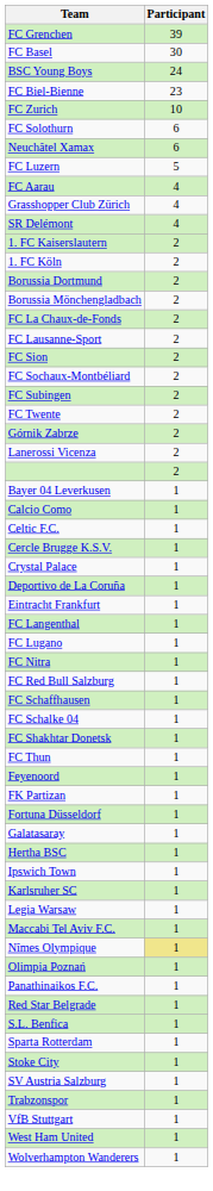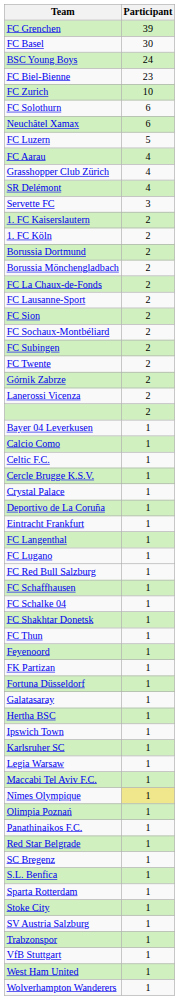 <table class="wikitable sortable">
 <tr>
 <th>Team</th>
 <th>Participant</th>
 </tr>
 <tr bgcolor=D0F0C0>
 <td> <a href='#'>FC Grenchen</a></td>
 <td align=center>39</td>
 </tr>
 <tr>
 <td> <a href='#'>FC Basel</a></td>
 <td align=center>30</td>
 </tr>
 <tr bgcolor=D0F0C0>
 <td> <a href='#'>BSC Young Boys</a></td>
 <td align=center>24</td>
 </tr>
 <tr>
 <td> <a href='#'>FC Biel-Bienne</a></td>
 <td align=center>23</td>
 </tr>
 <tr bgcolor=D0F0C0>
 <td> <a href='#'>FC Zurich</a></td>
 <td align=center>10</td>
 </tr>
 <tr>
 <td> <a href='#'>FC Solothurn</a></td>
 <td align=center>6</td>
 </tr>
 <tr bgcolor=D0F0C0>
 <td> <a href='#'>Neuchâtel Xamax</a></td>
 <td align=center>6</td>
 </tr>
 <tr>
 <td> <a href='#'>FC Luzern</a></td>
 <td align=center>5</td>
 </tr>
 <tr bgcolor=D0F0C0>
 <td> <a href='#'>FC Aarau</a></td>
 <td align=center>4</td>
 </tr>
 <tr>
 <td> <a href='#'>Grasshopper Club Zürich</a></td>
 <td align=center>4</td>
 </tr>
 <tr bgcolor=D0F0C0>
 <td> <a href='#'>SR Delémont</a></td>
 <td align=center>4</td>
+</tr>
+<tr>
+<td> <a href='#'>Servette FC</a></td>
+<td align=center>3</td>
 </tr>
 <tr bgcolor=D0F0C0>
 <td> <a href='#'>1. FC Kaiserslautern</a></td>
 <td align=center>2</td>
 </tr>
 <tr>
 <td> <a href='#'>1. FC Köln</a></td>
 <td align=center>2</td>
 </tr>
 <tr bgcolor=D0F0C0>
 <td> <a href='#'>Borussia Dortmund</a></td>
 <td align=center>2</td>
 </tr>
 <tr>
 <td> <a href='#'>Borussia Mönchengladbach</a></td>
 <td align=center>2</td>
 </tr>
 <tr bgcolor=D0F0C0>
 <td> <a href='#'>FC La Chaux-de-Fonds</a></td>
 <td align=center>2</td>
 </tr>
 <tr>
 <td> <a href='#'>FC Lausanne-Sport</a></td>
 <td align=center>2</td>
 </tr>
 <tr bgcolor=D0F0C0>
 <td> <a href='#'>FC Sion</a></td>
 <td align=center>2</td>
 </tr>
 <tr>
 <td> <a href='#'>FC Sochaux-Montbéliard</a></td>
 <td align=center>2</td>
 </tr>
 <tr bgcolor=D0F0C0>
 <td> <a href='#'>FC Subingen</a></td>
 <td align=center>2</td>
 </tr>
 <tr>
 <td> <a href='#'>FC Twente</a></td>
 <td align=center>2</td>
 </tr>
 <tr bgcolor=D0F0C0>
 <td> <a href='#'>Górnik Zabrze</a></td>
 <td align=center>2</td>
 </tr>
 <tr>
 <td> <a href='#'>Lanerossi Vicenza</a></td>
 <td align=center>2</td>
 </tr>
 <tr bgcolor=D0F0C0>
 <td> </td>
 <td align=center>2</td>
 </tr>
 <tr>
 <td> <a href='#'>Bayer 04 Leverkusen</a></td>
 <td align=center>1</td>
 </tr>
 <tr bgcolor=D0F0C0>
 <td> <a href='#'>Calcio Como</a></td>
 <td align=center>1</td>
 </tr>
 <tr>
 <td> <a href='#'>Celtic F.C.</a></td>
 <td align=center>1</td>
 </tr>
 <tr bgcolor=D0F0C0>
 <td> <a href='#'>Cercle Brugge K.S.V.</a></td>
 <td align=center>1</td>
 </tr>
 <tr>
 <td> <a href='#'>Crystal Palace</a></td>
 <td align=center>1</td>
 </tr>
 <tr bgcolor=D0F0C0>
 <td> <a href='#'>Deportivo de La Coruña</a></td>
 <td align=center>1</td>
 </tr>
 <tr>
 <td> <a href='#'>Eintracht Frankfurt</a></td>
 <td align=center>1</td>
 </tr>
 <tr bgcolor=D0F0C0>
 <td> <a href='#'>FC Langenthal</a></td>
 <td align=center>1</td>
 </tr>
 <tr>
 <td> <a href='#'>FC Lugano</a></td>
 <td align=center>1</td>
 </tr>
-<tr bgcolor=D0F0C0>
-<td> <a href='#'>FC Nitra</a></td>
-<td align=center>1</td>
-</tr>
 <tr>
 <td> <a href='#'>FC Red Bull Salzburg</a></td>
 <td align=center>1</td>
 </tr>
 <tr bgcolor=D0F0C0>
 <td> <a href='#'>FC Schaffhausen</a></td>
 <td align=center>1</td>
 </tr>
 <tr>
 <td> <a href='#'>FC Schalke 04</a></td>
 <td align=center>1</td>
 </tr>
 <tr bgcolor=D0F0C0>
 <td> <a href='#'>FC Shakhtar Donetsk</a></td>
 <td align=center>1</td>
 </tr>
 <tr>
 <td> <a href='#'>FC Thun</a></td>
 <td align=center>1</td>
 </tr>
 <tr bgcolor=D0F0C0>
 <td> <a href='#'>Feyenoord</a></td>
 <td align=center>1</td>
 </tr>
 <tr>
 <td> <a href='#'>FK Partizan</a></td>
 <td align=center>1</td>
 </tr>
 <tr bgcolor=D0F0C0>
 <td> <a href='#'>Fortuna Düsseldorf</a></td>
 <td align=center>1</td>
 </tr>
 <tr>
 <td> <a href='#'>Galatasaray</a></td>
 <td align=center>1</td>
 </tr>
 <tr bgcolor=D0F0C0>
 <td> <a href='#'>Hertha BSC</a></td>
 <td align=center>1</td>
 </tr>
 <tr>
 <td> <a href='#'>Ipswich Town</a></td>
 <td align=center>1</td>
 </tr>
 <tr bgcolor=D0F0C0>
 <td> <a href='#'>Karlsruher SC</a></td>
 <td align=center>1</td>
 </tr>
 <tr>
 <td> <a href='#'>Legia Warsaw</a></td>
 <td align=center>1</td>
 </tr>
 <tr bgcolor=D0F0C0>
 <td> <a href='#'>Maccabi Tel Aviv F.C.</a></td>
 <td align=center>1</td>
 </tr>
 <tr>
 <td> <a href='#'>Nîmes Olympique</a></td>
 <td align=center style="background: khaki;">1</td>
 </tr>
 <tr bgcolor=D0F0C0>
 <td> <a href='#'>Olimpia Poznań</a></td>
 <td align=center>1</td>
 </tr>
 <tr>
 <td> <a href='#'>Panathinaikos F.C.</a></td>
 <td align=center>1</td>
 </tr>
 <tr bgcolor=D0F0C0>
 <td> <a href='#'>Red Star Belgrade</a></td>
 <td align=center>1</td>
 </tr>
+<tr>
+<td> <a href='#'>SC Bregenz</a></td>
+<td align=center>1</td>
+</tr>
 <tr bgcolor=D0F0C0>
 <td> <a href='#'>S.L. Benfica</a></td>
 <td align=center>1</td>
 </tr>
 <tr>
 <td> <a href='#'>Sparta Rotterdam</a></td>
 <td align=center>1</td>
 </tr>
 <tr bgcolor=D0F0C0>
 <td> <a href='#'>Stoke City</a></td>
 <td align=center>1</td>
 </tr>
 <tr>
 <td> <a href='#'>SV Austria Salzburg</a></td>
 <td align=center>1</td>
 </tr>
 <tr bgcolor=D0F0C0>
 <td> <a href='#'>Trabzonspor</a></td>
 <td align=center>1</td>
 </tr>
 <tr>
 <td> <a href='#'>VfB Stuttgart</a></td>
 <td align=center>1</td>
 </tr>
 <tr bgcolor=D0F0C0>
 <td> <a href='#'>West Ham United</a></td>
 <td align=center>1</td>
 </tr>
 <tr>
 <td> <a href='#'>Wolverhampton Wanderers</a></td>
 <td align=center>1</td>
 </tr>
 </table>
